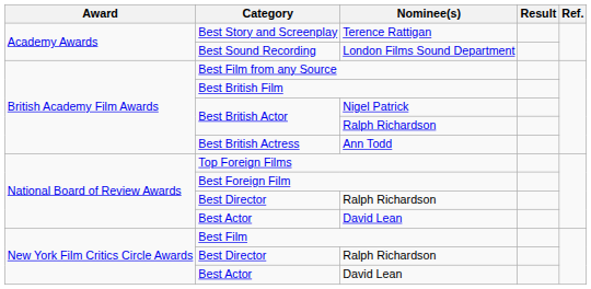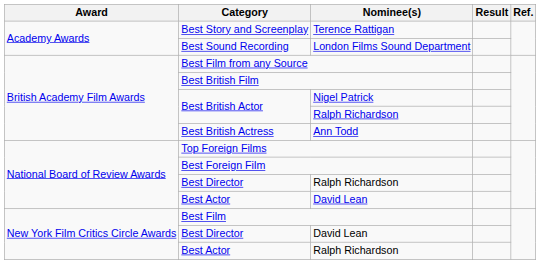 <table class="wikitable plainrowheaders">
 <tr>
 <th>Award</th>
 <th>Category</th>
 <th>Nominee(s)</th>
 <th>Result</th>
 <th>Ref.</th>
 </tr>
 <tr>
 <td rowspan="2"><a href='#'>Academy Awards</a></td>
 <td><a href='#'>Best Story and Screenplay</a></td>
 <td><a href='#'>Terence Rattigan</a></td>
 <td></td>
 <td align="center" rowspan="2"></td>
 </tr>
 <tr>
 <td><a href='#'>Best Sound Recording</a></td>
 <td><a href='#'>London Films Sound Department</a></td>
 <td></td>
 </tr>
 <tr>
 <td rowspan="5"><a href='#'>British Academy Film Awards</a></td>
 <td colspan="2"><a href='#'>Best Film from any Source</a></td>
 <td></td>
 <td align="center" rowspan="5"></td>
 </tr>
 <tr>
 <td colspan="2"><a href='#'>Best British Film</a></td>
 <td></td>
 </tr>
 <tr>
 <td rowspan="2"><a href='#'>Best British Actor</a></td>
 <td><a href='#'>Nigel Patrick</a></td>
 <td></td>
 </tr>
 <tr>
 <td><a href='#'>Ralph Richardson</a></td>
 <td></td>
 </tr>
 <tr>
 <td><a href='#'>Best British Actress</a></td>
 <td><a href='#'>Ann Todd</a></td>
 <td></td>
 </tr>
 <tr>
 <td rowspan="4"><a href='#'>National Board of Review Awards</a></td>
 <td colspan="2"><a href='#'>Top Foreign Films</a></td>
 <td></td>
 <td align="center" rowspan="4"></td>
 </tr>
 <tr>
 <td colspan="2"><a href='#'>Best Foreign Film</a></td>
 <td></td>
 </tr>
 <tr>
 <td><a href='#'>Best Director</a></td>
 <td>Ralph Richardson</td>
 <td></td>
 </tr>
 <tr>
 <td><a href='#'>Best Actor</a></td>
 <td><a href='#'>David Lean</a></td>
 <td></td>
 </tr>
 <tr>
 <td rowspan="3"><a href='#'>New York Film Critics Circle Awards</a></td>
 <td colspan="2"><a href='#'>Best Film</a></td>
 <td></td>
 <td align="center" rowspan="3"></td>
 </tr>
 <tr>
 <td><a href='#'>Best Director</a></td>
-<td>Ralph Richardson</td>
+<td>David Lean</td>
 <td></td>
 </tr>
 <tr>
 <td><a href='#'>Best Actor</a></td>
-<td>David Lean</td>
+<td>Ralph Richardson</td>
 <td></td>
 </tr>
 </table>
